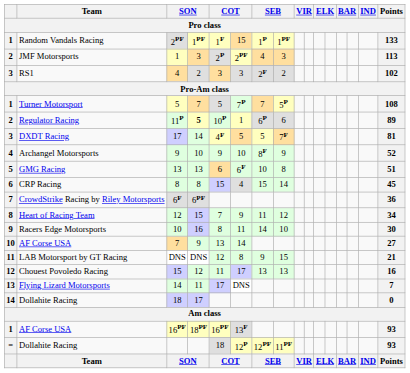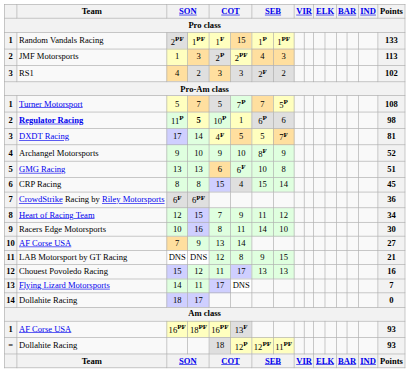 <table class="wikitable" style="font-size: 85%; text-align:center;">
 <tr>
 <th></th>
 <th>Team</th>
 <th colspan="2"><a href='#'>SON</a></th>
 <th colspan="2"><a href='#'>COT</a></th>
 <th colspan="2"><a href='#'>SEB</a></th>
 <th colspan="2"><a href='#'>VIR</a></th>
 <th colspan="2"><a href='#'>ELK</a></th>
 <th colspan="2"><a href='#'>BAR</a></th>
 <th><a href='#'>IND</a></th>
 <th>Points</th>
 </tr>
 <tr>
 <th colspan="16">Pro class</th>
 </tr>
 <tr>
 <th>1</th>
 <td align="left"> Random Vandals Racing</td>
 <td style="background:#DFDFDF;">2<strong><sup>PF</sup></strong></td>
 <td style="background:#FFFFBF;">1<strong><sup>PF</sup></strong></td>
 <td style="background:#FFFFBF;">1<strong><sup>F</sup></strong></td>
 <td style="background:#FFDF9F;">15</td>
 <td style="background:#FFFFBF;">1<strong><sup>P</sup></strong></td>
 <td style="background:#FFFFBF;">1<strong><sup>PF</sup></strong></td>
 <td></td>
 <td></td>
 <td></td>
 <td></td>
 <td></td>
 <td></td>
 <td></td>
 <th>133</th>
 </tr>
 <tr>
 <th>2</th>
 <td align="left"> JMF Motorsports</td>
 <td style="background:#FFFFBF;">1</td>
 <td style="background:#FFDF9F;">3</td>
 <td style="background:#DFDFDF;">2<strong><sup>P</sup></strong></td>
 <td style="background:#FFFFBF;">2<strong><sup>PF</sup></strong></td>
 <td style="background:#FFDF9F;">4</td>
 <td style="background:#FFDF9F;">3</td>
 <td></td>
 <td></td>
 <td></td>
 <td></td>
 <td></td>
 <td></td>
 <td></td>
 <th>113</th>
 </tr>
 <tr>
 <th>3</th>
 <td align="left"> RS1</td>
 <td style="background:#FFDF9F;">4</td>
 <td style="background:#DFDFDF;">2</td>
 <td style="background:#FFDF9F;">3</td>
 <td style="background:#DFDFDF;">3</td>
 <td style="background:#DFDFDF;">2<strong><sup>F</sup></strong></td>
 <td style="background:#DFDFDF;">2</td>
 <td></td>
 <td></td>
 <td></td>
 <td></td>
 <td></td>
 <td></td>
 <td></td>
 <th>102</th>
 </tr>
 <tr>
 <th colspan="16">Pro-Am class</th>
 </tr>
 <tr>
 <th>1</th>
 <td align="left"> <a href='#'>Turner Motorsport</a></td>
 <td style="background:#FFFFBF;">5</td>
 <td style="background:#FFDF9F;">7</td>
 <td style="background:#DFDFDF;">5</td>
 <td style="background:#DFFFDF;">7<strong><sup>P</sup></strong></td>
 <td style="background:#FFDF9F;">7</td>
 <td style="background:#FFFFBF;">5<strong><sup>P</sup></strong></td>
 <td></td>
 <td></td>
 <td></td>
 <td></td>
 <td></td>
 <td></td>
 <td></td>
 <th>108</th>
 </tr>
 <tr>
 <th>2</th>
-<td align="left"> <a href='#'>Regulator Racing</a></td>
+<td align="left"><strong> <a href='#'>Regulator Racing</a></strong></td>
 <td style="background:#DFFFDF;">11<strong><sup>P</sup></strong></td>
 <td style="background:#FFFFBF;"><strong>5</strong></td>
 <td style="background:#DFFFDF;">10<strong><sup>P</sup></strong></td>
 <td style="background:#FFFFBF;">1</td>
 <td style="background:#DFDFDF;">6<strong><sup>P</sup></strong></td>
 <td style="background:#DFDFDF;">6</td>
 <td></td>
 <td></td>
 <td></td>
 <td></td>
 <td></td>
 <td></td>
 <td></td>
-<th>89</th>
+<th>98</th>
 </tr>
 <tr>
 <th>3</th>
 <td align="left"> <a href='#'>DXDT Racing</a></td>
 <td style="background:#CFCFFF;">17</td>
 <td style="background:#DFFFDF;">14</td>
 <td style="background:#FFFFBF;">4<strong><sup>F</sup></strong></td>
 <td style="background:#FFDF9F;">5</td>
 <td style="background:#FFFFBF;">5</td>
 <td style="background:#FFDF9F;">7<strong><sup>F</sup></strong></td>
 <td></td>
 <td></td>
 <td></td>
 <td></td>
 <td></td>
 <td></td>
 <td></td>
 <th>81</th>
 </tr>
 <tr>
 <th>4</th>
 <td align="left"> Archangel Motorsports</td>
 <td style="background:#DFFFDF;">9</td>
 <td style="background:#DFFFDF;">10</td>
 <td style="background:#DFFFDF;">9</td>
 <td style="background:#DFFFDF;">10</td>
 <td style="background:#DFFFDF;">8<strong><sup>F</sup></strong></td>
 <td style="background:#DFFFDF;">9</td>
 <td></td>
 <td></td>
 <td></td>
 <td></td>
 <td></td>
 <td></td>
 <td></td>
 <th>52</th>
 </tr>
 <tr>
 <th>5</th>
 <td align="left"> <a href='#'>GMG Racing</a></td>
 <td style="background:#DFFFDF;">13</td>
 <td style="background:#DFFFDF;">13</td>
 <td style="background:#FFDF9F;">6</td>
 <td style="background:#DFFFDF;">6<strong><sup>F</sup></strong></td>
 <td style="background:#DFFFDF;">10</td>
 <td style="background:#DFFFDF;">8</td>
 <td></td>
 <td></td>
 <td></td>
 <td></td>
 <td></td>
 <td></td>
 <td></td>
 <th>51</th>
 </tr>
 <tr>
 <th>6</th>
 <td align="left"> CRP Racing</td>
 <td style="background:#DFFFDF;">8</td>
 <td style="background:#DFFFDF;">8</td>
 <td style="background:#CFCFFF;">15</td>
 <td style="background:#DFDFDF;">4</td>
 <td style="background:#DFFFDF;">15</td>
 <td style="background:#DFFFDF;">14</td>
 <td></td>
 <td></td>
 <td></td>
 <td></td>
 <td></td>
 <td></td>
 <td></td>
 <th>45</th>
 </tr>
 <tr>
 <th>7</th>
 <td align="left"> <a href='#'>CrowdStrike</a> Racing by <a href='#'>Riley Motorsports</a></td>
 <td style="background:#DFDFDF;">6<strong><sup>F</sup></strong></td>
 <td style="background:#DFDFDF;">6<strong><sup>PF</sup></strong></td>
 <td></td>
 <td></td>
 <td></td>
 <td></td>
 <td></td>
 <td></td>
 <td></td>
 <td></td>
 <td></td>
 <td></td>
 <td></td>
 <th>36</th>
 </tr>
 <tr>
 <th>8</th>
 <td align="left"> <a href='#'>Heart of Racing Team</a></td>
 <td style="background:#DFFFDF;">12</td>
 <td style="background:#CFCFFF;">15</td>
 <td style="background:#DFFFDF;">7</td>
 <td style="background:#DFFFDF;">9</td>
 <td style="background:#DFFFDF;">11</td>
 <td style="background:#DFFFDF;">12</td>
 <td></td>
 <td></td>
 <td></td>
 <td></td>
 <td></td>
 <td></td>
 <td></td>
 <th>34</th>
 </tr>
 <tr>
 <th>9</th>
 <td align="left"> Racers Edge Motorsports</td>
 <td style="background:#DFFFDF;">10</td>
 <td style="background:#CFCFFF;">16</td>
 <td style="background:#DFFFDF;">8</td>
 <td style="background:#DFFFDF;">11</td>
 <td style="background:#DFFFDF;">14</td>
 <td style="background:#DFFFDF;">10</td>
 <td></td>
 <td></td>
 <td></td>
 <td></td>
 <td></td>
 <td></td>
 <td></td>
 <th>30</th>
 </tr>
 <tr>
 <th>10</th>
 <td align="left"> <a href='#'>AF Corse USA</a></td>
 <td style="background:#FFDF9F;">7</td>
 <td style="background:#DFFFDF;">9</td>
 <td style="background:#DFFFDF;">13</td>
 <td style="background:#DFFFDF;">14</td>
 <td></td>
 <td></td>
 <td></td>
 <td></td>
 <td></td>
 <td></td>
 <td></td>
 <td></td>
 <td></td>
 <th>27</th>
 </tr>
 <tr>
 <th>11</th>
 <td align="left"> LAB Motorsport by GT Racing</td>
 <td style="background:#FFFFFF;">DNS</td>
 <td style="background:#FFFFFF;">DNS</td>
 <td style="background:#DFFFDF;">12</td>
 <td style="background:#DFFFDF;">8</td>
 <td style="background:#DFFFDF;">9</td>
 <td style="background:#DFFFDF;">15</td>
 <td></td>
 <td></td>
 <td></td>
 <td></td>
 <td></td>
 <td></td>
 <td></td>
 <th>21</th>
 </tr>
 <tr>
 <th>12</th>
 <td align="left"> Chouest Povoledo Racing</td>
 <td style="background:#CFCFFF;">15</td>
 <td style="background:#DFFFDF;">12</td>
 <td style="background:#DFFFDF;">11</td>
 <td style="background:#CFCFFF;">17</td>
 <td style="background:#DFFFDF;">13</td>
 <td style="background:#DFFFDF;">13</td>
 <td></td>
 <td></td>
 <td></td>
 <td></td>
 <td></td>
 <td></td>
 <td></td>
 <th>16</th>
 </tr>
 <tr>
 <th>13</th>
 <td align="left"> <a href='#'>Flying Lizard Motorsports</a></td>
 <td style="background:#DFFFDF;">14</td>
 <td style="background:#DFFFDF;">11</td>
 <td style="background:#CFCFFF;">17</td>
 <td style="background:#FFFFFF;">DNS</td>
 <td></td>
 <td></td>
 <td></td>
 <td></td>
 <td></td>
 <td></td>
 <td></td>
 <td></td>
 <td></td>
 <th>7</th>
 </tr>
 <tr>
 <th>14</th>
 <td align="left"> Dollahite Racing</td>
 <td style="background:#CFCFFF;">18</td>
 <td style="background:#CFCFFF;">17</td>
 <td></td>
 <td></td>
 <td></td>
 <td></td>
 <td></td>
 <td></td>
 <td></td>
 <td></td>
 <td></td>
 <td></td>
 <td></td>
 <th>0</th>
 </tr>
 <tr>
 <th colspan="16">Am class</th>
 </tr>
 <tr>
 <th>1</th>
 <td align="left"> <a href='#'>AF Corse USA</a></td>
 <td style="background:#FFFFBF;">16<strong><sup>PF</sup></strong></td>
 <td style="background:#FFFFBF;">18<strong><sup>PF</sup></strong></td>
 <td style="background:#FFFFBF;">16<strong><sup>PF</sup></strong></td>
 <td style="background:#DFDFDF;">13<strong><sup>F</sup></strong></td>
 <td></td>
 <td></td>
 <td></td>
 <td></td>
 <td></td>
 <td></td>
 <td></td>
 <td></td>
 <td></td>
 <th>93</th>
 </tr>
 <tr>
 <th>=</th>
 <td align="left"> Dollahite Racing</td>
 <td></td>
 <td></td>
 <td style="background:#DFDFDF;">18</td>
 <td style="background:#FFFFBF;">12<strong><sup>P</sup></strong></td>
 <td style="background:#FFFFBF;">12<strong><sup>PF</sup></strong></td>
 <td style="background:#FFFFBF;">11<strong><sup>PF</sup></strong></td>
 <td></td>
 <td></td>
 <td></td>
 <td></td>
 <td></td>
 <td></td>
 <td></td>
 <th>93</th>
 </tr>
 <tr>
 <th></th>
 <th>Team</th>
 <th colspan="2"><a href='#'>SON</a></th>
 <th colspan="2"><a href='#'>COT</a></th>
 <th colspan="2"><a href='#'>SEB</a></th>
 <th colspan="2"><a href='#'>VIR</a></th>
 <th colspan="2"><a href='#'>ELK</a></th>
 <th colspan="2"><a href='#'>BAR</a></th>
 <th><a href='#'>IND</a></th>
 <th>Points</th>
 </tr>
 </table>
